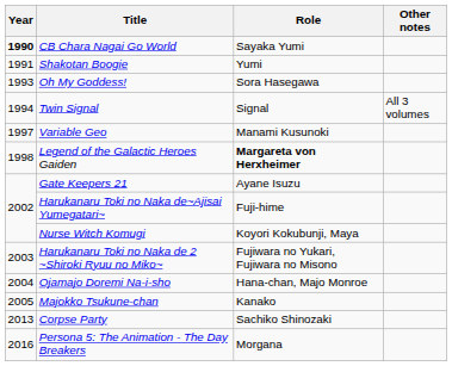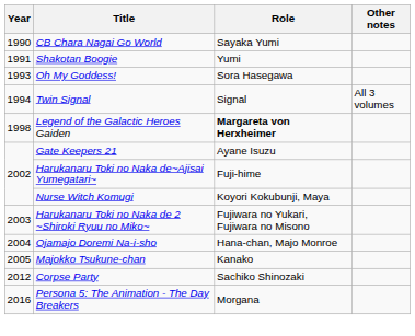 <table class="wikitable">
 <tr>
 <th>Year</th>
 <th>Title</th>
 <th>Role</th>
 <th>Other notes</th>
 </tr>
 <tr>
-<td><strong>1990</strong></td>
+<td>1990</td>
 <td><em><a href='#'>CB Chara Nagai Go World</a></em></td>
 <td>Sayaka Yumi</td>
 <td></td>
 </tr>
 <tr>
 <td>1991</td>
 <td><em><a href='#'>Shakotan Boogie</a></em></td>
 <td>Yumi</td>
 <td></td>
 </tr>
 <tr>
 <td>1993</td>
 <td><em><a href='#'>Oh My Goddess!</a></em></td>
 <td>Sora Hasegawa</td>
 <td></td>
 </tr>
 <tr>
 <td>1994</td>
 <td><em><a href='#'>Twin Signal</a></em></td>
 <td>Signal</td>
 <td>All 3 volumes</td>
-</tr>
-<tr>
-<td>1997</td>
-<td><em><a href='#'>Variable Geo</a></em></td>
-<td>Manami Kusunoki</td>
-<td></td>
 </tr>
 <tr>
 <td>1998</td>
 <td><em><a href='#'>Legend of the Galactic Heroes</a> Gaiden</em></td>
 <td><strong>Margareta von Herxheimer</strong></td>
 <td></td>
 </tr>
 <tr>
 <td rowspan="3">2002</td>
 <td><em><a href='#'>Gate Keepers 21</a></em></td>
 <td>Ayane Isuzu</td>
 <td></td>
 </tr>
 <tr>
 <td><em><a href='#'>Harukanaru Toki no Naka de~Ajisai Yumegatari~</a></em></td>
 <td>Fuji-hime</td>
 <td></td>
 </tr>
 <tr>
 <td><em><a href='#'>Nurse Witch Komugi</a></em></td>
 <td>Koyori Kokubunji, Maya</td>
 <td></td>
 </tr>
 <tr>
 <td>2003</td>
 <td><em><a href='#'>Harukanaru Toki no Naka de 2 ~Shiroki Ryuu no Miko~</a></em></td>
 <td>Fujiwara no Yukari, Fujiwara no Misono</td>
 <td></td>
 </tr>
 <tr>
 <td>2004</td>
 <td><em><a href='#'>Ojamajo Doremi Na-i-sho</a></em></td>
 <td>Hana-chan, Majo Monroe</td>
 <td></td>
 </tr>
 <tr>
 <td>2005</td>
 <td><em><a href='#'>Majokko Tsukune-chan</a></em></td>
 <td>Kanako</td>
 <td></td>
 </tr>
 <tr>
-<td>2013</td>
+<td>2012</td>
 <td><em><a href='#'>Corpse Party</a></em></td>
 <td>Sachiko Shinozaki</td>
 <td></td>
 </tr>
 <tr>
 <td>2016</td>
 <td><em><a href='#'>Persona 5: The Animation - The Day Breakers</a></em></td>
 <td>Morgana</td>
 <td></td>
 </tr>
 </table>
